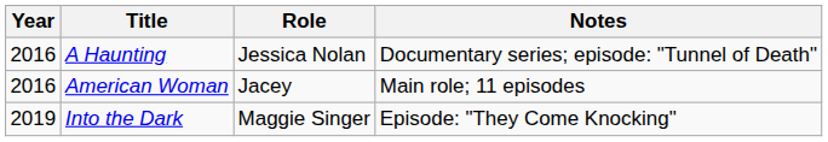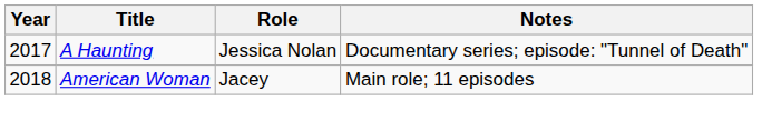 <table class = "wikitable sortable">
 <tr>
 <th>Year</th>
 <th>Title</th>
 <th>Role</th>
 <th class="unsortable">Notes</th>
 </tr>
 <tr>
-<td>2016</td>
+<td>2017</td>
 <td><em><a href='#'>A Haunting</a></em></td>
 <td>Jessica Nolan</td>
 <td>Documentary series; episode: "Tunnel of Death"</td>
 </tr>
 <tr>
-<td>2016</td>
+<td>2018</td>
 <td><em><a href='#'>American Woman</a></em></td>
 <td>Jacey</td>
 <td>Main role; 11 episodes</td>
 </tr>
-<tr>
-<td>2019</td>
-<td><em><a href='#'>Into the Dark</a></em></td>
-<td>Maggie Singer</td>
-<td>Episode: "They Come Knocking"</td>
-</tr>
 </table>
